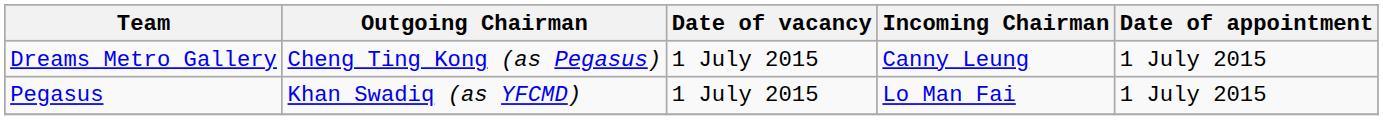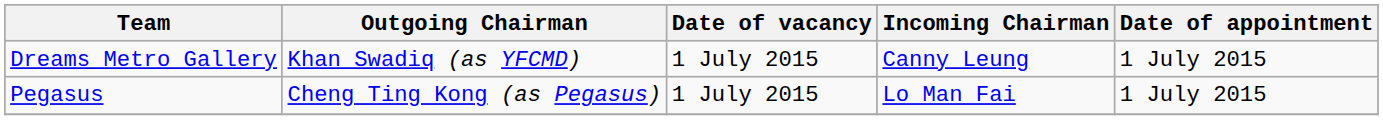 <table class="wikitable">
 <tr>
 <th>Team</th>
 <th>Outgoing Chairman</th>
 <th>Date of vacancy</th>
 <th>Incoming Chairman</th>
 <th>Date of appointment</th>
 </tr>
 <tr>
 <td><a href='#'>Dreams Metro Gallery</a></td>
-<td><a href='#'>Cheng Ting Kong</a> <em>(as <a href='#'>Pegasus</a>)</em></td>
+<td><a href='#'>Khan Swadiq</a> <em>(as <a href='#'>YFCMD</a>)</em></td>
 <td>1 July 2015</td>
 <td><a href='#'>Canny Leung</a></td>
 <td>1 July 2015</td>
 </tr>
 <tr>
 <td><a href='#'>Pegasus</a></td>
-<td><a href='#'>Khan Swadiq</a> <em>(as <a href='#'>YFCMD</a>)</em></td>
+<td><a href='#'>Cheng Ting Kong</a> <em>(as <a href='#'>Pegasus</a>)</em></td>
 <td>1 July 2015</td>
 <td><a href='#'>Lo Man Fai</a></td>
 <td>1 July 2015</td>
 </tr>
 <tr>
 </tr>
 </table>
